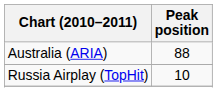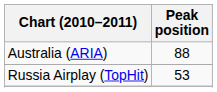 <table class="wikitable sortable">
 <tr>
 <th>Chart (2010–2011)</th>
 <th>Peak<br>position</th>
 </tr>
 <tr>
 <td>Australia (<a href='#'>ARIA</a>)</td>
 <td style="text-align:center;">88</td>
 </tr>
 <tr>
 </tr>
 <tr>
 </tr>
 <tr>
 </tr>
 <tr>
 </tr>
 <tr>
 <td>Russia Airplay (<a href='#'>TopHit</a>)</td>
-<td style="text-align:center;">10</td>
+<td style="text-align:center;">53</td>
 </tr>
 <tr>
 </tr>
 <tr>
 </tr>
 <tr>
 </tr>
 <tr>
 </tr>
 <tr>
 </tr>
 <tr>
 </tr>
 <tr>
 </tr>
 <tr>
 </tr>
 </table>
